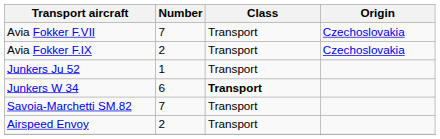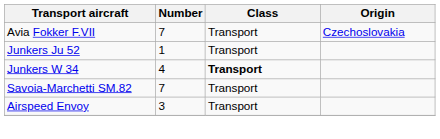 <table class="wikitable sortable">
 <tr>
 <th width="200pt">Transport aircraft</th>
 <th width="50pt">Number</th>
 <th width="150pt">Class</th>
 <th width="150pt">Origin</th>
 </tr>
 <tr>
 <td>Avia <a href='#'>Fokker F.VII</a></td>
 <td>7</td>
 <td>Transport</td>
 <td> <a href='#'>Czechoslovakia</a></td>
 </tr>
 <tr>
-<td>Avia <a href='#'>Fokker F.IX</a></td>
-<td>2</td>
-<td>Transport</td>
-<td> <a href='#'>Czechoslovakia</a></td>
-</tr>
-<tr>
 <td><a href='#'>Junkers Ju 52</a></td>
 <td>1</td>
 <td>Transport</td>
 <td></td>
 </tr>
 <tr>
 <td><a href='#'>Junkers W 34</a></td>
-<td>6</td>
+<td>4</td>
 <td><strong>Transport</strong></td>
 <td></td>
 </tr>
 <tr>
 <td><a href='#'>Savoia-Marchetti SM.82</a></td>
 <td>7</td>
 <td>Transport</td>
 <td></td>
 </tr>
 <tr>
 <td><a href='#'>Airspeed Envoy</a></td>
-<td>2</td>
+<td>3</td>
 <td>Transport</td>
 <td></td>
 </tr>
 <tr>
 </tr>
 </table>
